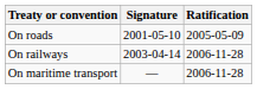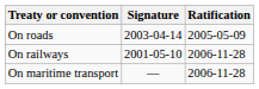 <table class="wikitable">
 <tr>
 <th>Treaty or convention</th>
 <th>Signature</th>
 <th>Ratification</th>
 </tr>
 <tr>
 <td>On roads</td>
-<td>2001-05-10</td>
+<td>2003-04-14</td>
 <td>2005-05-09</td>
 </tr>
 <tr>
 <td>On railways</td>
-<td>2003-04-14</td>
+<td>2001-05-10</td>
 <td>2006-11-28</td>
 </tr>
 <tr>
 <td>On maritime transport</td>
 <td align="center">—</td>
 <td>2006-11-28</td>
 </tr>
 </table>
